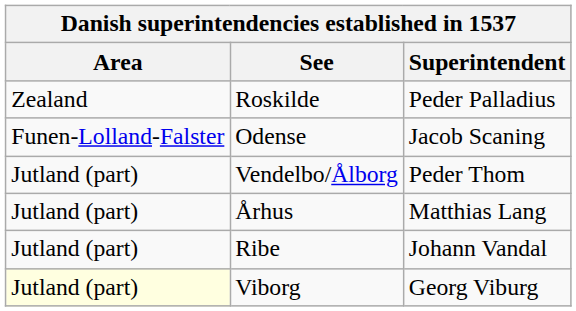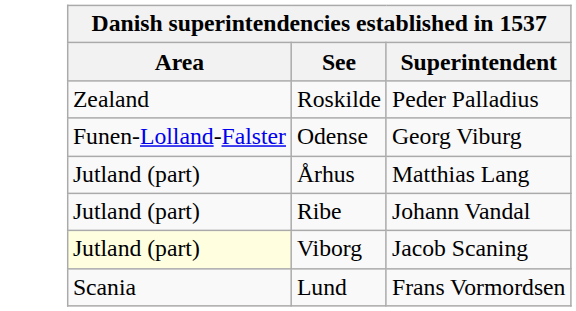 <table class=wikitable align="right" style="margin-left:1.5em">
 <tr>
 <th colspan="3">Danish superintendencies established in 1537</th>
 </tr>
 <tr>
 <th>Area</th>
 <th>See</th>
 <th>Superintendent</th>
 </tr>
 <tr>
 <td>Zealand</td>
 <td>Roskilde</td>
 <td>Peder Palladius</td>
 </tr>
 <tr>
 <td>Funen-<a href='#'>Lolland</a>-<a href='#'>Falster</a></td>
 <td>Odense</td>
-<td>Jacob Scaning</td>
-</tr>
-<tr>
-<td>Jutland (part)</td>
-<td>Vendelbo/<a href='#'>Ålborg</a></td>
-<td>Peder Thom</td>
+<td>Georg Viburg</td>
 </tr>
 <tr>
 <td>Jutland (part)</td>
 <td>Århus</td>
 <td>Matthias Lang</td>
 </tr>
 <tr>
 <td>Jutland (part)</td>
 <td>Ribe</td>
 <td>Johann Vandal</td>
 </tr>
 <tr>
 <td style="background: lightyellow;">Jutland (part)</td>
 <td Viborg, Denmark>Viborg</td>
-<td>Georg Viburg</td>
+<td>Jacob Scaning</td>
+</tr>
+<tr>
+<td>Scania</td>
+<td>Lund</td>
+<td>Frans Vormordsen</td>
 </tr>
 </table>
